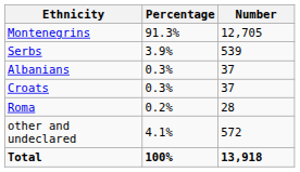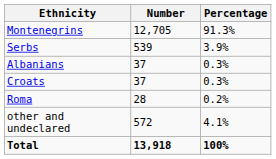 <table class="wikitable">
 <tr>
 <th width="150px">Ethnicity</th>
+<th width="80px">Number</th>
 <th width="80px">Percentage</th>
-<th width="80px">Number</th>
 </tr>
 <tr>
 <td><a href='#'>Montenegrins</a></td>
+<td>12,705</td>
 <td>91.3%</td>
-<td>12,705</td>
 </tr>
 <tr>
 <td><a href='#'>Serbs</a></td>
+<td>539</td>
 <td>3.9%</td>
-<td>539</td>
 </tr>
 <tr>
 <td><a href='#'>Albanians</a></td>
+<td>37</td>
 <td>0.3%</td>
-<td>37</td>
 </tr>
 <tr>
 <td><a href='#'>Croats</a></td>
+<td>37</td>
 <td>0.3%</td>
-<td>37</td>
 </tr>
 <tr>
 <td><a href='#'>Roma</a></td>
+<td>28</td>
 <td>0.2%</td>
-<td>28</td>
 </tr>
 <tr>
 <td>other and undeclared</td>
+<td>572</td>
 <td>4.1%</td>
-<td>572</td>
 </tr>
 <tr>
 <td><strong>Total</strong></td>
+<td><strong>13,918</strong></td>
 <td><strong>100%</strong></td>
-<td><strong>13,918</strong></td>
 </tr>
 </table>
